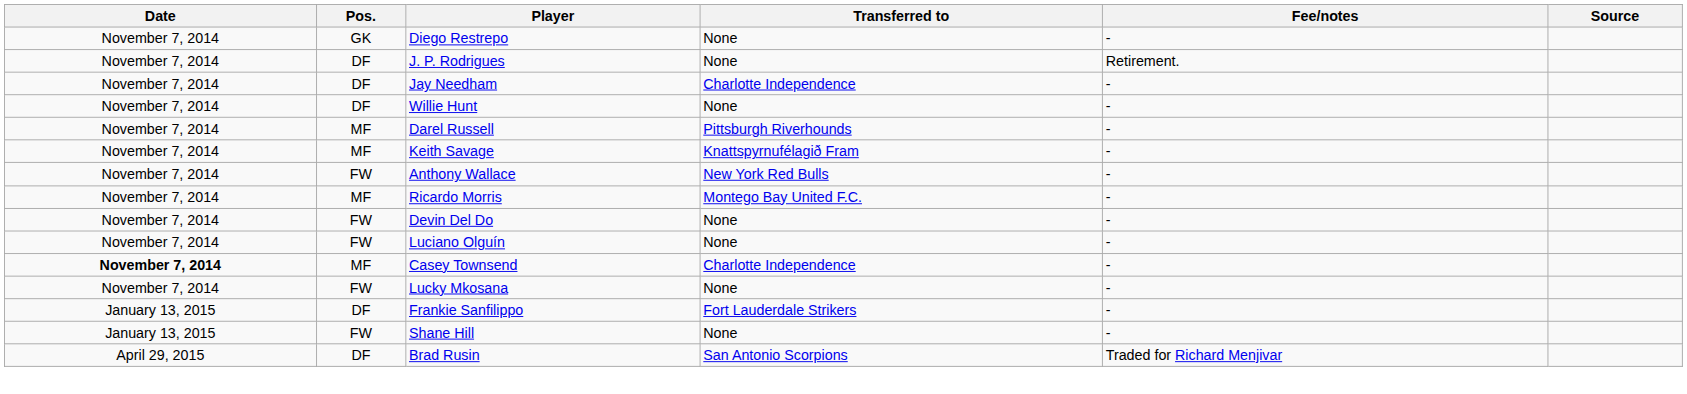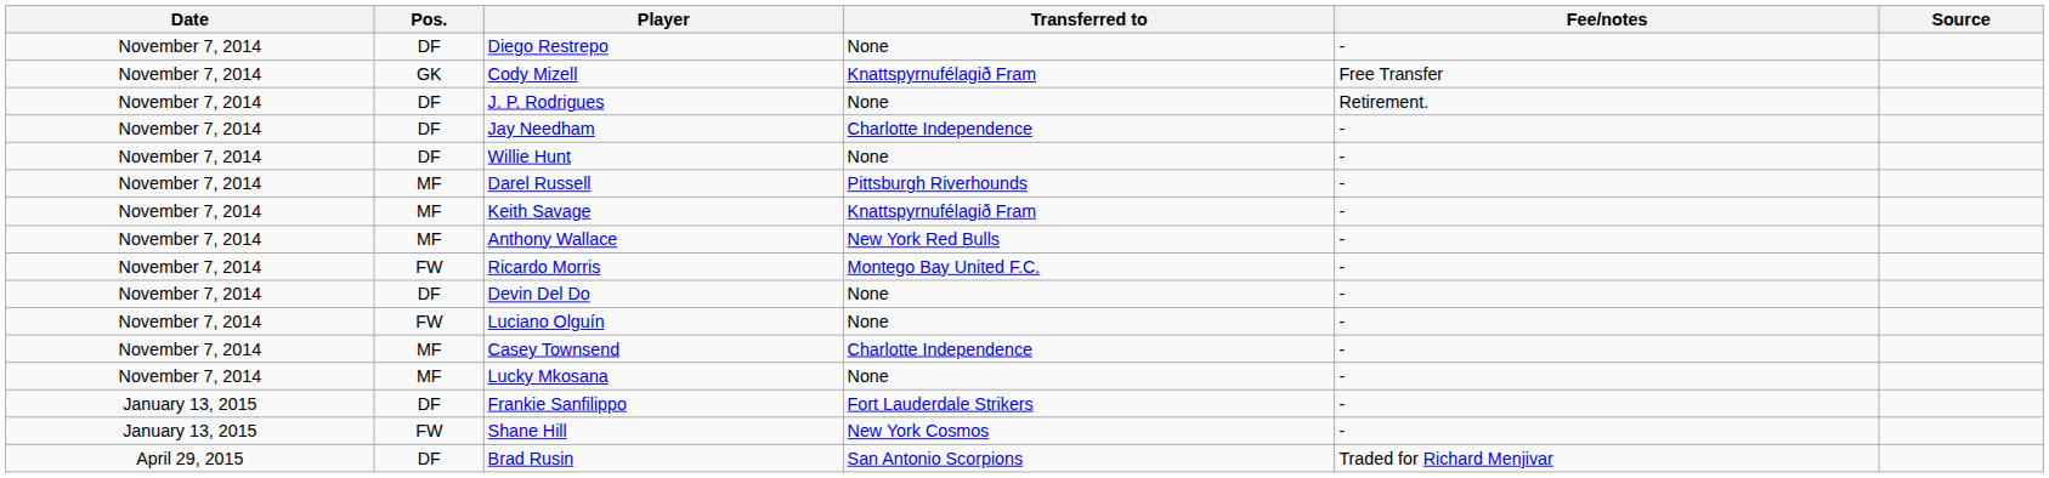 <table class="wikitable sortable" style="width:90%; text-align:center; font-size:95%; text-align:left;">
 <tr>
 <th>Date</th>
 <th>Pos.</th>
 <th>Player</th>
 <th>Transferred to</th>
 <th>Fee/notes</th>
 <th>Source</th>
 </tr>
 <tr>
 <td align=center>November 7, 2014</td>
-<td align=center>GK</td>
+<td align=center>DF</td>
 <td> <a href='#'>Diego Restrepo</a></td>
 <td>None</td>
 <td>-</td>
+<td></td>
+</tr>
+<tr>
+<td align=center>November 7, 2014</td>
+<td align=center>GK</td>
+<td> <a href='#'>Cody Mizell</a></td>
+<td> <a href='#'>Knattspyrnufélagið Fram</a></td>
+<td>Free Transfer</td>
 <td></td>
 </tr>
 <tr>
 <td align=center>November 7, 2014</td>
 <td align=center>DF</td>
 <td> <a href='#'>J. P. Rodrigues</a></td>
 <td>None</td>
 <td>Retirement.</td>
 <td></td>
 </tr>
 <tr>
 <td align=center>November 7, 2014</td>
 <td align=center>DF</td>
 <td> <a href='#'>Jay Needham</a></td>
 <td> <a href='#'>Charlotte Independence</a></td>
 <td>-</td>
 <td></td>
 </tr>
 <tr>
 <td align=center>November 7, 2014</td>
 <td align=center>DF</td>
 <td> <a href='#'>Willie Hunt</a></td>
 <td>None</td>
 <td>-</td>
 <td></td>
 </tr>
 <tr>
 <td align=center>November 7, 2014</td>
 <td align=center>MF</td>
 <td> <a href='#'>Darel Russell</a></td>
 <td> <a href='#'>Pittsburgh Riverhounds</a></td>
 <td>-</td>
 <td></td>
 </tr>
 <tr>
 <td align=center>November 7, 2014</td>
 <td align=center>MF</td>
 <td> <a href='#'>Keith Savage</a></td>
 <td> <a href='#'>Knattspyrnufélagið Fram</a></td>
 <td>-</td>
 <td></td>
 </tr>
 <tr>
 <td align=center>November 7, 2014</td>
-<td align=center>FW</td>
+<td align=center>MF</td>
 <td> <a href='#'>Anthony Wallace</a></td>
 <td> <a href='#'>New York Red Bulls</a></td>
 <td>-</td>
 <td></td>
 </tr>
 <tr>
 <td align=center>November 7, 2014</td>
-<td align=center>MF</td>
+<td align=center>FW</td>
 <td> <a href='#'>Ricardo Morris</a></td>
 <td> <a href='#'>Montego Bay United F.C.</a></td>
 <td>-</td>
 <td></td>
 </tr>
 <tr>
 <td align=center>November 7, 2014</td>
-<td align=center>FW</td>
+<td align=center>DF</td>
 <td> <a href='#'>Devin Del Do</a></td>
 <td>None</td>
 <td>-</td>
 <td></td>
 </tr>
 <tr>
 <td align=center>November 7, 2014</td>
 <td align=center>FW</td>
 <td> <a href='#'>Luciano Olguín</a></td>
 <td>None</td>
 <td>-</td>
 <td></td>
 </tr>
 <tr>
-<td align=center><strong>November 7, 2014</strong></td>
+<td align=center>November 7, 2014</td>
 <td align=center>MF</td>
 <td> <a href='#'>Casey Townsend</a></td>
 <td> <a href='#'>Charlotte Independence</a></td>
 <td>-</td>
 <td></td>
 </tr>
 <tr>
 <td align=center>November 7, 2014</td>
-<td align=center>FW</td>
+<td align=center>MF</td>
 <td> <a href='#'>Lucky Mkosana</a></td>
 <td>None</td>
 <td>-</td>
 <td></td>
 </tr>
 <tr>
 <td align=center>January 13, 2015</td>
 <td align=center>DF</td>
 <td> <a href='#'>Frankie Sanfilippo</a></td>
 <td> <a href='#'>Fort Lauderdale Strikers</a></td>
 <td>-</td>
 <td></td>
 </tr>
 <tr>
 <td align=center>January 13, 2015</td>
 <td align=center>FW</td>
 <td> <a href='#'>Shane Hill</a></td>
-<td>None</td>
+<td> <a href='#'>New York Cosmos</a></td>
 <td>-</td>
 <td></td>
 </tr>
 <tr>
 <td align=center>April 29, 2015</td>
 <td align=center>DF</td>
 <td> <a href='#'>Brad Rusin</a></td>
 <td> <a href='#'>San Antonio Scorpions</a></td>
 <td>Traded for <a href='#'>Richard Menjivar</a></td>
 <td></td>
 </tr>
 </table>
